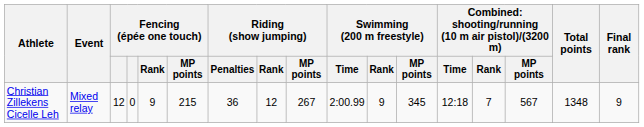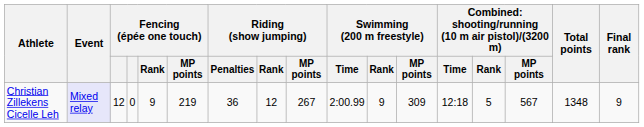 <table class="wikitable" style="font-size:90%">
 <tr>
 <th rowspan="2">Athlete</th>
 <th rowspan="2">Event</th>
 <th colspan=4>Fencing<br><span>(épée one touch)</span></th>
 <th colspan=3>Riding<br><span>(show jumping)</span></th>
 <th colspan=3>Swimming<br><span>(200 m freestyle)</span></th>
 <th colspan=3>Combined: shooting/running<br><span>(10 m air pistol)/(3200 m)</span></th>
 <th rowspan=2>Total points</th>
 <th rowspan=2>Final rank</th>
 </tr>
 <tr style="font-size:95%">
 <th></th>
 <th></th>
 <th>Rank</th>
 <th>MP points</th>
 <th>Penalties</th>
 <th>Rank</th>
 <th>MP points</th>
 <th>Time</th>
 <th>Rank</th>
 <th>MP points</th>
 <th>Time</th>
 <th>Rank</th>
 <th>MP points</th>
 </tr>
 <tr align=center>
 <td align=left><a href='#'>Christian Zillekens</a><br><a href='#'>Cicelle Leh</a></td>
-<td align=left><a href='#'>Mixed relay</a></td>
+<td align=left style="background: lavender;"><a href='#'>Mixed relay</a></td>
 <td>12</td>
 <td>0</td>
 <td>9</td>
-<td>215</td>
+<td>219</td>
 <td>36</td>
 <td>12</td>
 <td>267</td>
 <td>2:00.99</td>
 <td>9</td>
-<td>345</td>
+<td>309</td>
 <td>12:18</td>
-<td>7</td>
+<td>5</td>
 <td>567</td>
 <td>1348</td>
 <td>9</td>
 </tr>
 </table>
